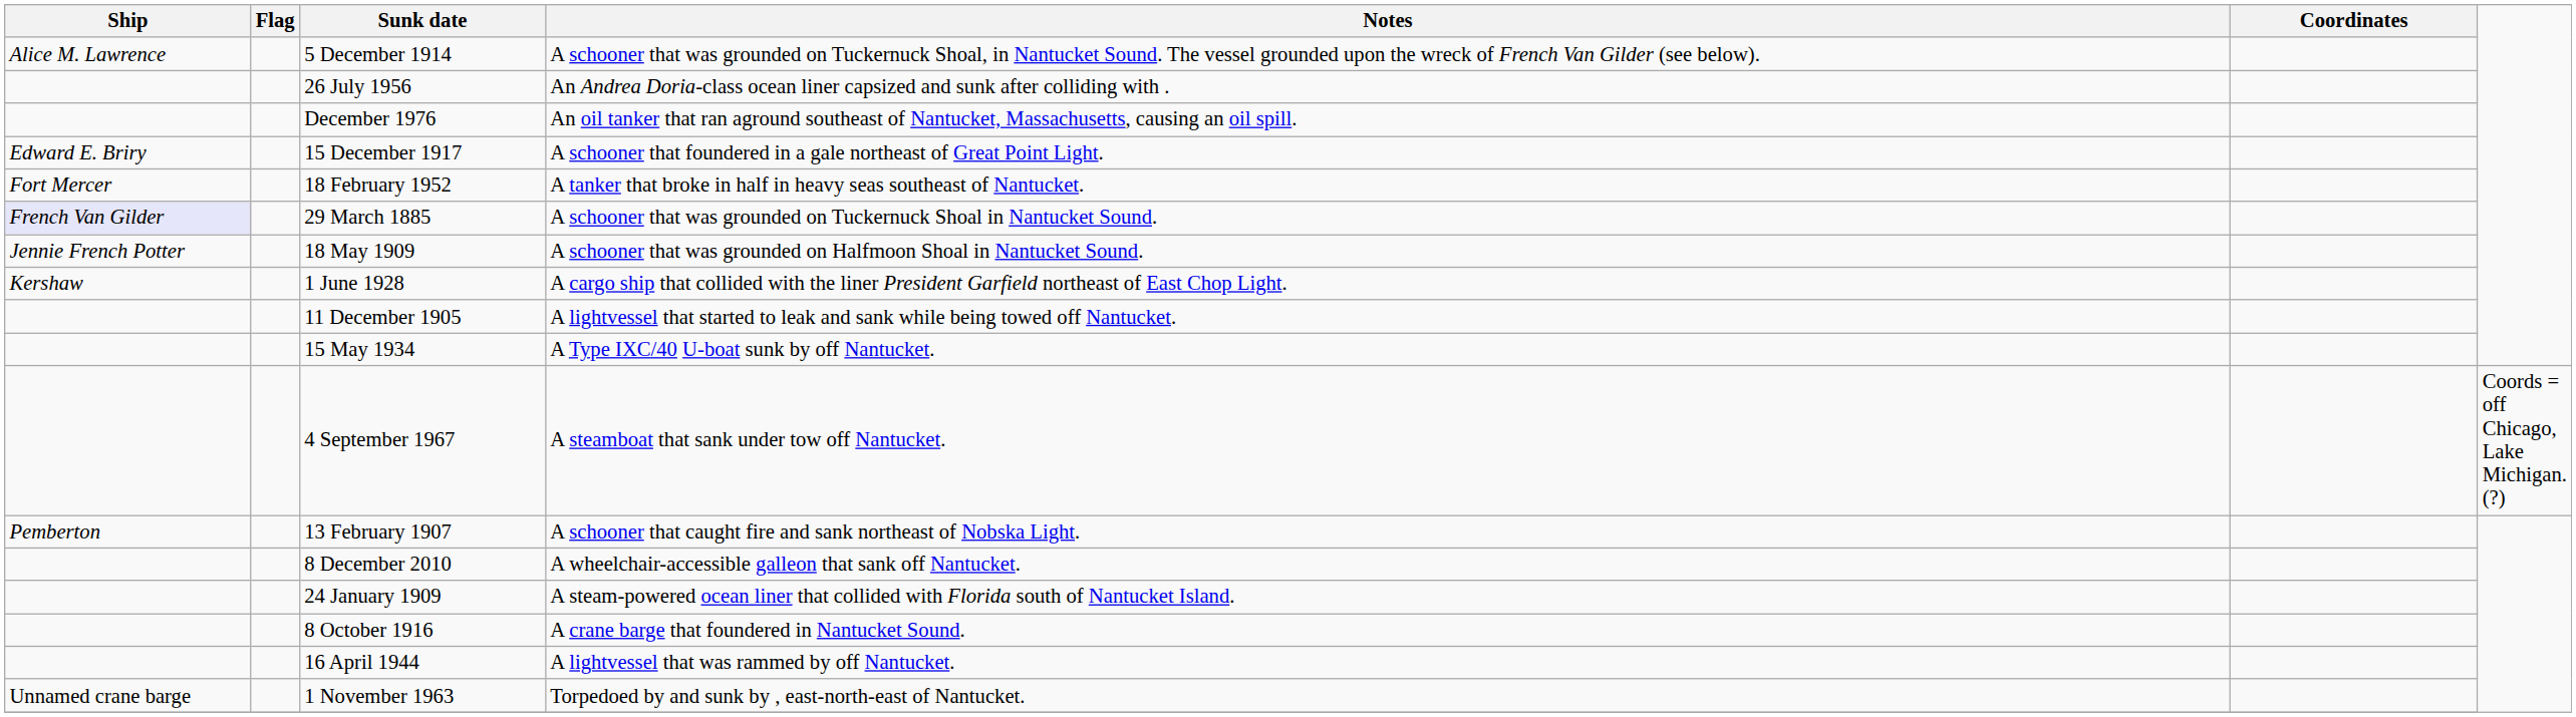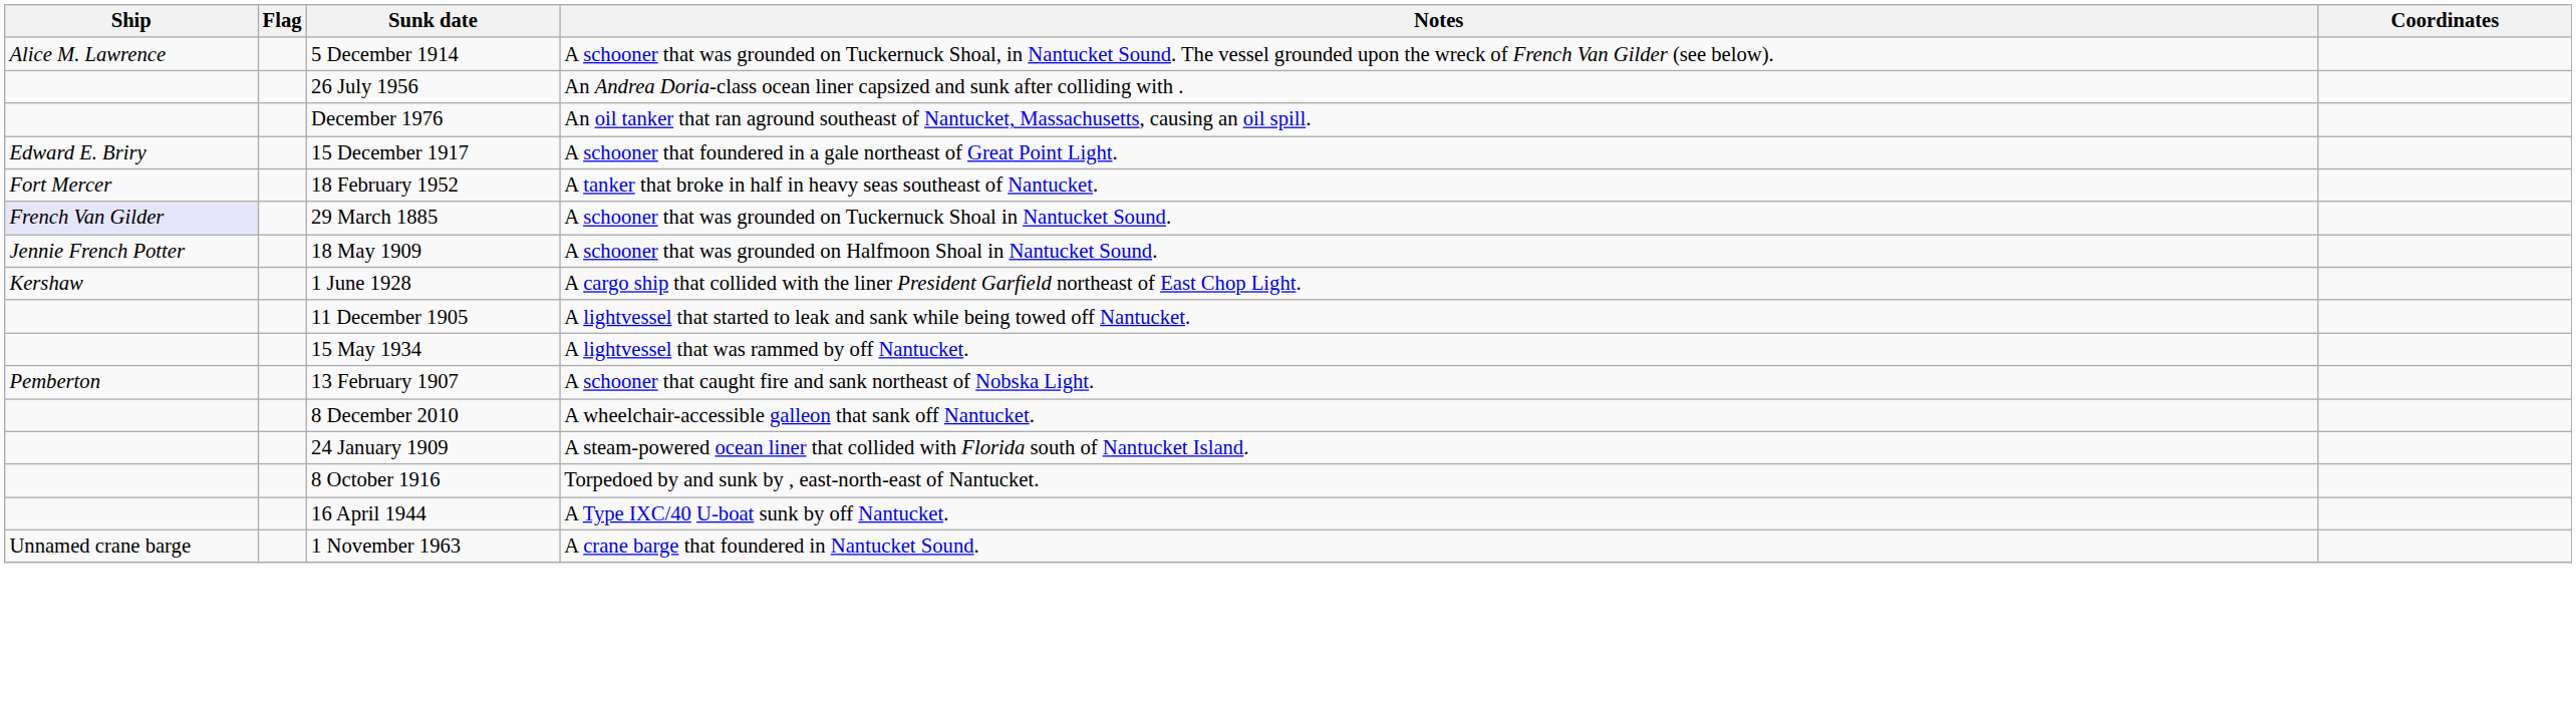 <table class=wikitable | style = "width:100%">
 <tr>
 <th style="width:10%">Ship</th>
 <th>Flag</th>
 <th style="width:10%">Sunk date</th>
 <th style="width:70%">Notes</th>
 <th style="width:10%">Coordinates</th>
 </tr>
 <tr>
 <td><em>Alice M. Lawrence</em></td>
 <td></td>
 <td>5 December 1914</td>
 <td>A <a href='#'>schooner</a> that was grounded on Tuckernuck Shoal, in <a href='#'>Nantucket Sound</a>.  The vessel grounded upon the wreck of <em>French Van Gilder</em> (see below).  </td>
 <td></td>
 </tr>
 <tr>
 <td></td>
 <td></td>
 <td>26 July 1956</td>
 <td>An <em>Andrea Doria</em>-class ocean liner capsized and sunk after colliding with .</td>
 <td></td>
 </tr>
 <tr>
 <td></td>
 <td></td>
 <td>December 1976</td>
 <td>An <a href='#'>oil tanker</a> that ran aground  southeast of <a href='#'>Nantucket, Massachusetts</a>, causing an <a href='#'>oil spill</a>.</td>
 <td></td>
 </tr>
 <tr>
 <td><em>Edward E. Briry</em></td>
 <td></td>
 <td>15 December 1917</td>
 <td>A <a href='#'>schooner</a> that foundered in a gale  northeast of <a href='#'>Great Point Light</a>.</td>
 <td></td>
 </tr>
 <tr>
 <td><em>Fort Mercer</em></td>
 <td></td>
 <td>18 February 1952</td>
 <td>A <a href='#'>tanker</a> that broke in half in heavy seas southeast of <a href='#'>Nantucket</a>.</td>
 <td></td>
 </tr>
 <tr>
 <td style="background: lavender;"><em>French Van Gilder</em></td>
 <td></td>
 <td>29 March 1885</td>
 <td>A <a href='#'>schooner</a> that was grounded on Tuckernuck Shoal in <a href='#'>Nantucket Sound</a>.</td>
 <td></td>
 </tr>
 <tr>
 <td><em>Jennie French Potter</em></td>
 <td></td>
 <td>18 May 1909</td>
 <td>A <a href='#'>schooner</a> that was grounded on Halfmoon Shoal in <a href='#'>Nantucket Sound</a>.</td>
 <td></td>
 </tr>
 <tr>
 <td><em>Kershaw</em></td>
 <td></td>
 <td>1 June 1928</td>
 <td>A <a href='#'>cargo ship</a> that collided with the liner <em>President Garfield</em> northeast of <a href='#'>East Chop Light</a>.</td>
 <td></td>
 </tr>
 <tr>
 <td></td>
 <td></td>
 <td>11 December 1905</td>
 <td>A <a href='#'>lightvessel</a> that started to leak and sank while being towed off <a href='#'>Nantucket</a>.</td>
 <td></td>
 </tr>
 <tr>
 <td></td>
 <td></td>
 <td>15 May 1934</td>
-<td>A <a href='#'>Type IXC/40</a> <a href='#'>U-boat</a> sunk by  off <a href='#'>Nantucket</a>.</td>
+<td>A <a href='#'>lightvessel</a> that was rammed by  off <a href='#'>Nantucket</a>.</td>
 <td></td>
-</tr>
-<tr>
-<td></td>
-<td></td>
-<td>4 September 1967</td>
-<td>A <a href='#'>steamboat</a> that sank under tow off <a href='#'>Nantucket</a>.</td>
-<td></td>
-<td>Coords = off Chicago, Lake Michigan. (?)</td>
 </tr>
 <tr>
 <td><em>Pemberton</em></td>
 <td></td>
 <td>13 February 1907</td>
 <td>A <a href='#'>schooner</a> that caught fire and sank northeast of <a href='#'>Nobska Light</a>.</td>
 <td></td>
 </tr>
 <tr>
 <td></td>
 <td></td>
 <td>8 December 2010</td>
 <td>A wheelchair-accessible <a href='#'>galleon</a> that sank off <a href='#'>Nantucket</a>.</td>
 <td></td>
 </tr>
 <tr>
 <td></td>
 <td></td>
 <td>24 January 1909</td>
 <td>A steam-powered <a href='#'>ocean liner</a> that collided with <em>Florida</em> south of <a href='#'>Nantucket Island</a>.</td>
 <td></td>
 </tr>
 <tr>
 <td></td>
 <td></td>
 <td>8 October 1916</td>
-<td>A <a href='#'>crane barge</a> that foundered in <a href='#'>Nantucket Sound</a>.</td>
+<td>Torpedoed by and sunk by ,  east-north-east of Nantucket.</td>
 <td></td>
 </tr>
 <tr>
 <td></td>
 <td></td>
 <td>16 April 1944</td>
-<td>A <a href='#'>lightvessel</a> that was rammed by  off <a href='#'>Nantucket</a>.</td>
+<td>A <a href='#'>Type IXC/40</a> <a href='#'>U-boat</a> sunk by  off <a href='#'>Nantucket</a>.</td>
 <td></td>
 </tr>
 <tr>
 <td>Unnamed crane barge</td>
 <td></td>
 <td>1 November 1963</td>
-<td>Torpedoed by and sunk by ,  east-north-east of Nantucket.</td>
+<td>A <a href='#'>crane barge</a> that foundered in <a href='#'>Nantucket Sound</a>.</td>
 <td></td>
 </tr>
 <tr>
 </tr>
 </table>
